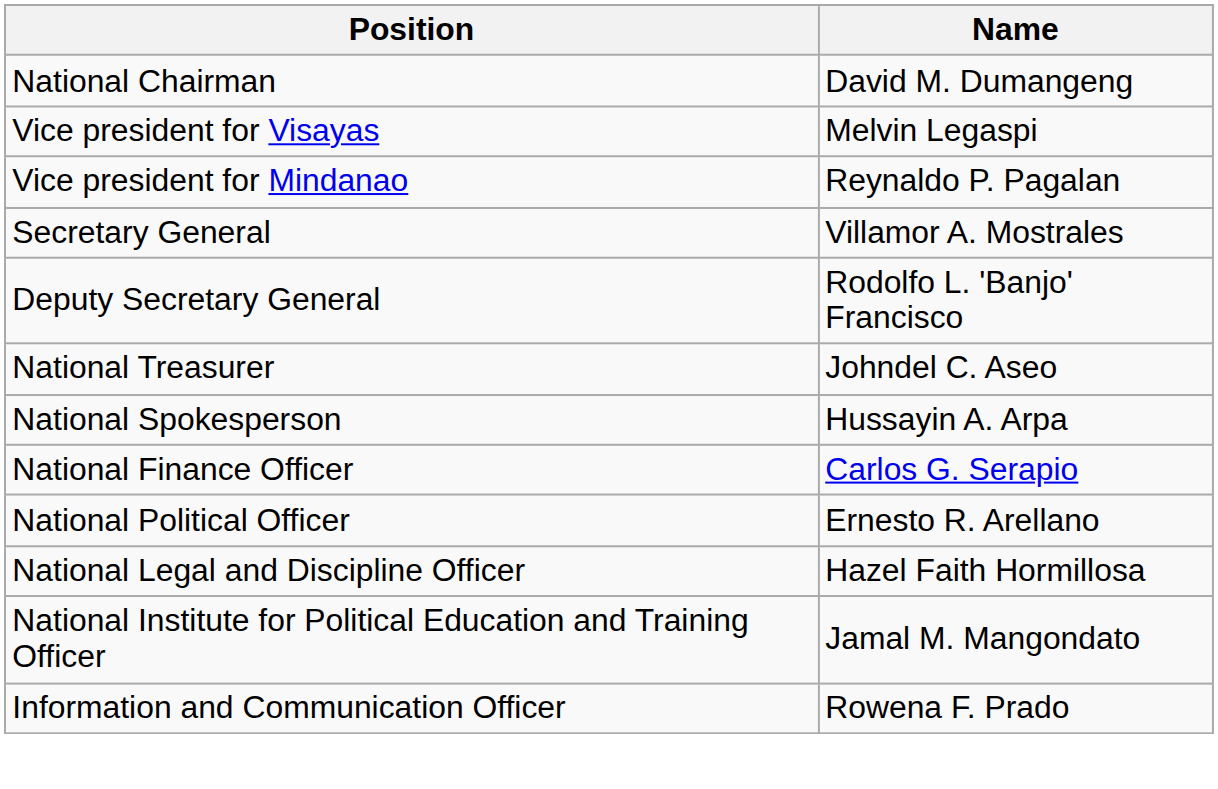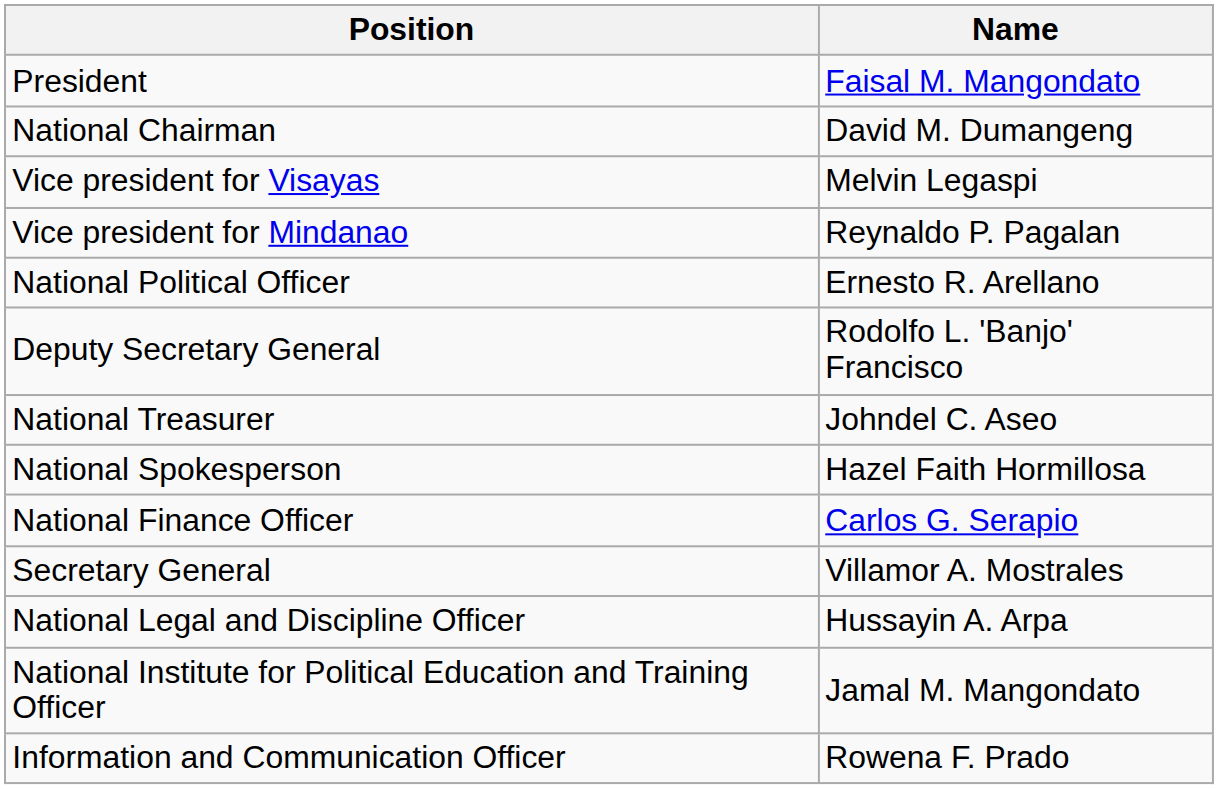 <table class="wikitable">
 <tr>
 <th>Position</th>
 <th>Name</th>
+</tr>
+<tr>
+<td>President</td>
+<td><a href='#'>Faisal M. Mangondato</a></td>
 </tr>
 <tr>
 <td>National Chairman</td>
 <td>David M. Dumangeng</td>
 </tr>
 <tr>
 <td>Vice president for <a href='#'>Visayas</a></td>
 <td>Melvin Legaspi</td>
 </tr>
 <tr>
 <td>Vice president for <a href='#'>Mindanao</a></td>
 <td>Reynaldo P. Pagalan</td>
 </tr>
 <tr>
-<td>Secretary General</td>
-<td>Villamor A. Mostrales</td>
+<td>National Political Officer</td>
+<td>Ernesto R. Arellano</td>
 </tr>
 <tr>
 <td>Deputy Secretary General</td>
 <td>Rodolfo L. 'Banjo' Francisco</td>
 </tr>
 <tr>
 <td>National Treasurer</td>
 <td>Johndel C. Aseo</td>
 </tr>
 <tr>
 <td>National Spokesperson</td>
-<td>Hussayin A. Arpa</td>
+<td>Hazel Faith Hormillosa</td>
 </tr>
 <tr>
 <td>National Finance Officer</td>
 <td><a href='#'>Carlos G. Serapio</a></td>
 </tr>
 <tr>
-<td>National Political Officer</td>
-<td>Ernesto R. Arellano</td>
+<td>Secretary General</td>
+<td>Villamor A. Mostrales</td>
 </tr>
 <tr>
 <td>National Legal and Discipline Officer</td>
-<td>Hazel Faith Hormillosa</td>
+<td>Hussayin A. Arpa</td>
 </tr>
 <tr>
 <td>National Institute for Political Education and Training Officer</td>
 <td>Jamal M. Mangondato</td>
 </tr>
 <tr>
 <td>Information and Communication Officer</td>
 <td>Rowena F. Prado</td>
 </tr>
 </table>
